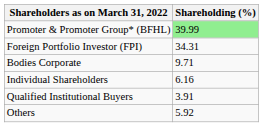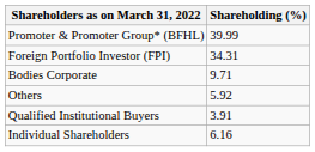 <table class="wikitable">
 <tr>
 <th>Shareholders as on March 31, 2022</th>
 <th>Shareholding (%)</th>
 </tr>
 <tr>
 <td>Promoter & Promoter Group* (BFHL)</td>
-<td style="background: lightgreen;">39.99</td>
+<td>39.99</td>
 </tr>
 <tr>
 <td>Foreign Portfolio Investor (FPI)</td>
 <td>34.31</td>
 </tr>
 <tr>
 <td>Bodies Corporate</td>
 <td>9.71</td>
 </tr>
 <tr>
-<td>Individual Shareholders</td>
-<td>6.16</td>
+<td>Others</td>
+<td>5.92</td>
 </tr>
 <tr>
 <td>Qualified Institutional Buyers</td>
 <td>3.91</td>
 </tr>
 <tr>
-<td>Others</td>
-<td>5.92</td>
+<td>Individual Shareholders</td>
+<td>6.16</td>
 </tr>
 </table>
